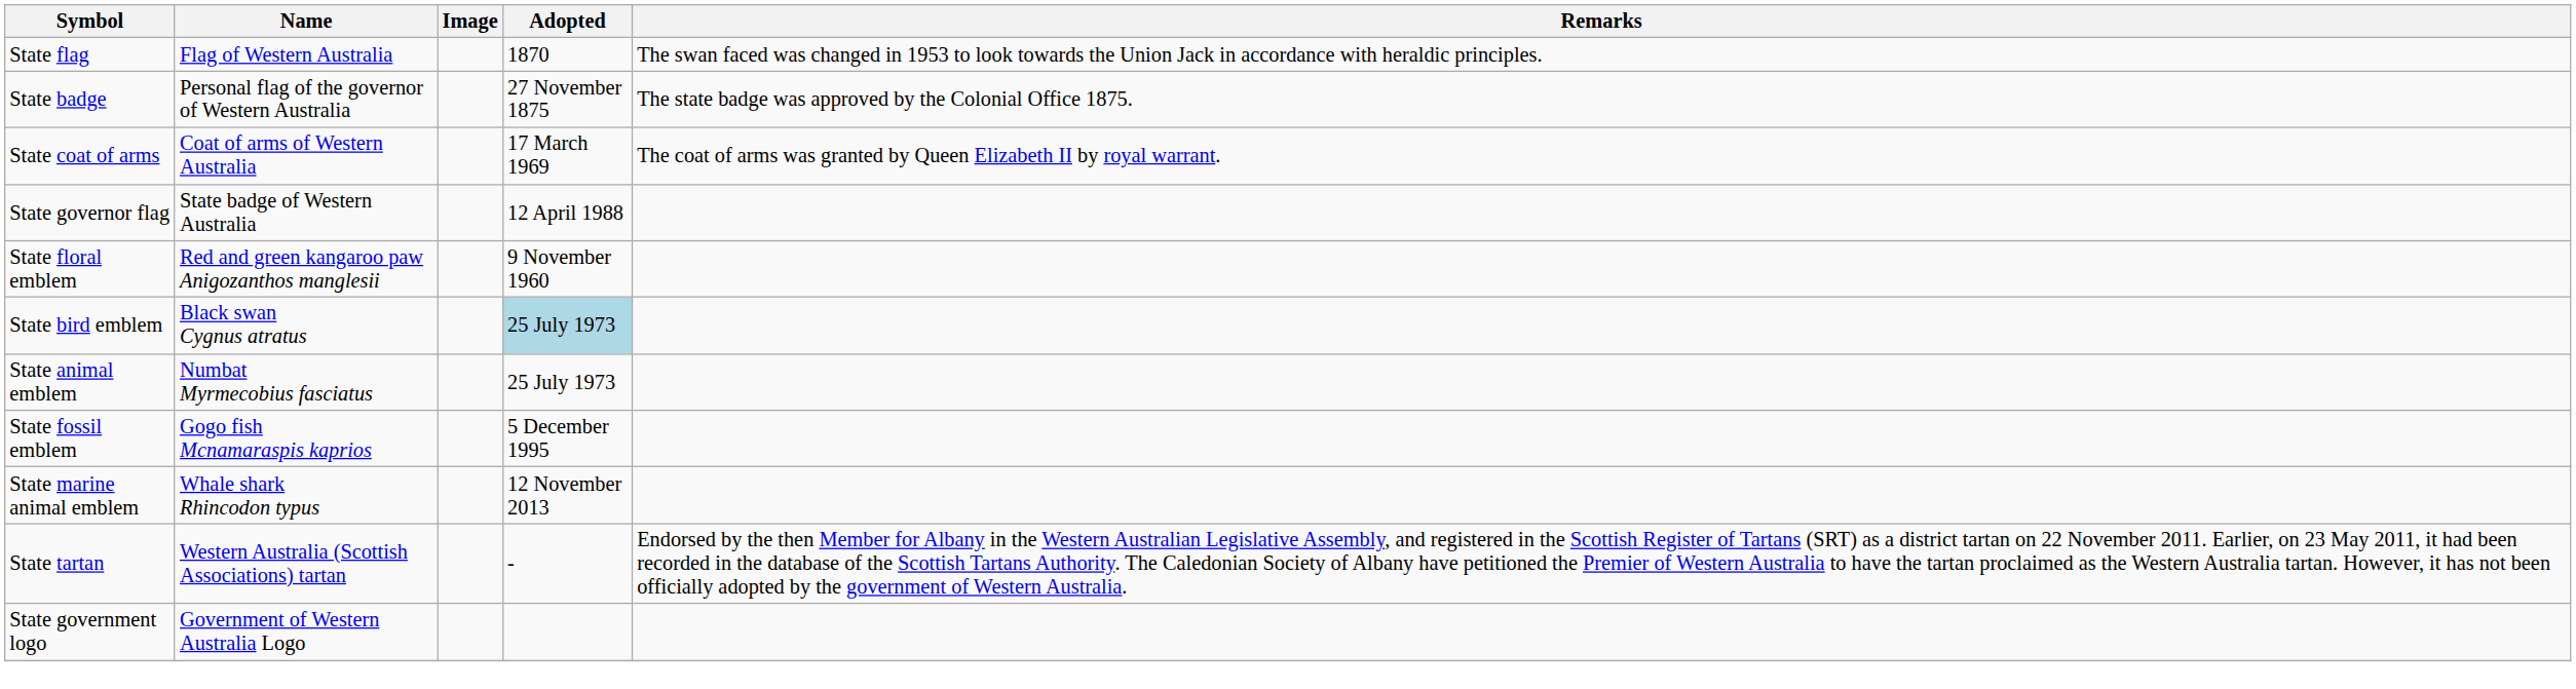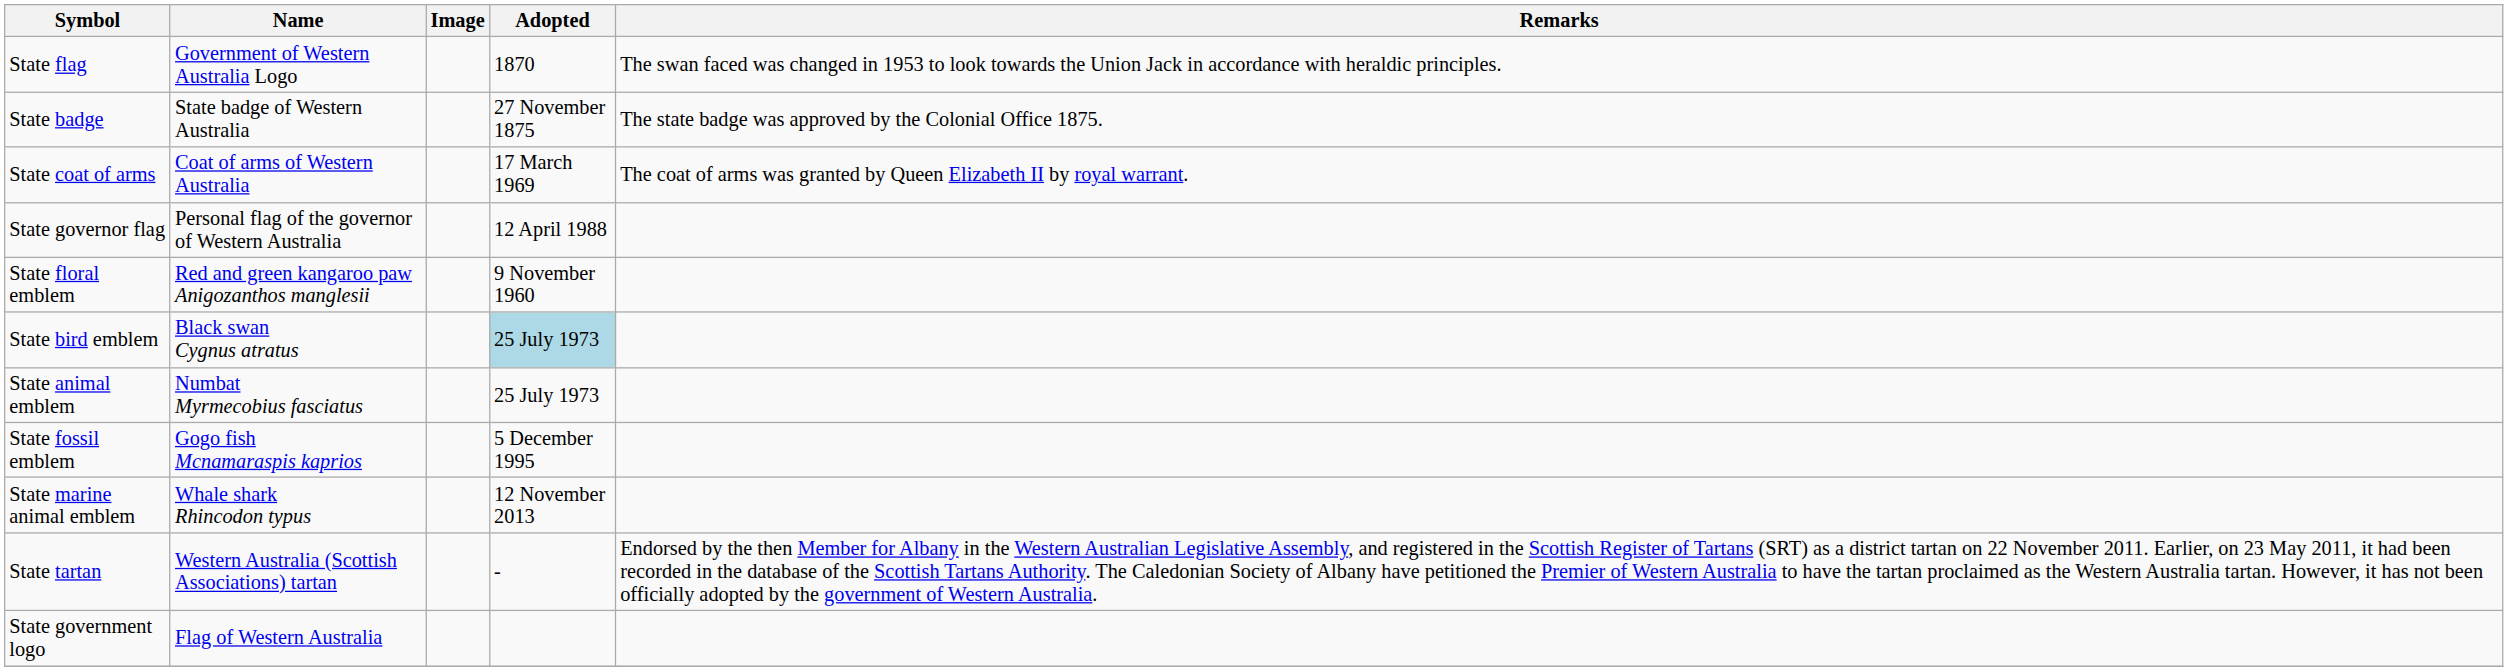 <table class="wikitable" border="1">
 <tr>
 <th>Symbol</th>
 <th>Name</th>
 <th>Image</th>
 <th>Adopted</th>
 <th>Remarks</th>
 </tr>
 <tr>
 <td>State <a href='#'>flag</a></td>
-<td><a href='#'>Flag of Western Australia</a></td>
+<td><a href='#'>Government of Western Australia</a> Logo</td>
 <td></td>
 <td>1870</td>
 <td>The swan faced was changed in 1953 to look towards the Union Jack in accordance with heraldic principles.</td>
 </tr>
 <tr>
 <td>State <a href='#'>badge</a></td>
-<td>Personal flag of the governor of Western Australia</td>
+<td>State badge of Western Australia</td>
 <td></td>
 <td>27 November 1875</td>
 <td>The state badge was approved by the Colonial Office 1875.</td>
 </tr>
 <tr>
 <td>State <a href='#'>coat of arms</a></td>
 <td><a href='#'>Coat of arms of Western Australia</a></td>
 <td></td>
 <td>17 March 1969</td>
 <td>The coat of arms was granted by Queen <a href='#'>Elizabeth II</a> by <a href='#'>royal warrant</a>.</td>
 </tr>
 <tr>
 <td>State governor flag</td>
-<td>State badge of Western Australia</td>
+<td>Personal flag of the governor of Western Australia</td>
 <td></td>
 <td>12 April 1988</td>
 <td></td>
 </tr>
 <tr>
 <td>State <a href='#'>floral</a> emblem</td>
 <td><a href='#'>Red and green kangaroo paw</a><br> <em>Anigozanthos manglesii</em></td>
 <td></td>
 <td>9 November 1960</td>
 <td></td>
 </tr>
 <tr>
 <td>State <a href='#'>bird</a> emblem</td>
 <td><a href='#'>Black swan</a><br><em>Cygnus atratus</em></td>
 <td></td>
 <td style="background: lightblue;">25 July 1973</td>
 <td></td>
 </tr>
 <tr>
 <td>State <a href='#'>animal</a> emblem</td>
 <td><a href='#'>Numbat</a><br><em>Myrmecobius fasciatus</em></td>
 <td></td>
 <td>25 July 1973</td>
 <td></td>
 </tr>
 <tr>
 <td>State <a href='#'>fossil</a> emblem</td>
 <td><a href='#'>Gogo fish</a><br><em><a href='#'>Mcnamaraspis kaprios</a></em></td>
 <td></td>
 <td>5 December 1995</td>
 <td></td>
 </tr>
 <tr>
 <td>State <a href='#'>marine</a> animal emblem</td>
 <td><a href='#'>Whale shark</a><br><em>Rhincodon typus</em></td>
 <td></td>
 <td>12 November 2013</td>
 <td></td>
 </tr>
 <tr>
 <td>State <a href='#'>tartan</a></td>
 <td><a href='#'>Western Australia (Scottish Associations) tartan</a></td>
 <td></td>
 <td>-</td>
 <td>Endorsed by the then <a href='#'>Member for Albany</a> in the <a href='#'>Western Australian Legislative Assembly</a>, and registered in the <a href='#'>Scottish Register of Tartans</a> (SRT) as a district tartan on 22 November 2011. Earlier, on 23 May 2011, it had been recorded in the database of the <a href='#'>Scottish Tartans Authority</a>. The Caledonian Society of Albany have petitioned the <a href='#'>Premier of Western Australia</a> to have the tartan proclaimed as the Western Australia tartan. However, it has not been officially adopted by the <a href='#'>government of Western Australia</a>.</td>
 </tr>
 <tr>
 <td>State government logo</td>
-<td><a href='#'>Government of Western Australia</a> Logo</td>
+<td><a href='#'>Flag of Western Australia</a></td>
 <td></td>
 <td></td>
 <td></td>
 </tr>
 <tr>
 </tr>
 </table>
